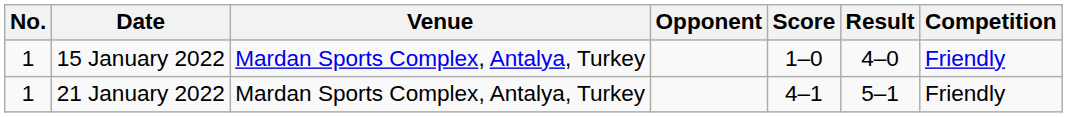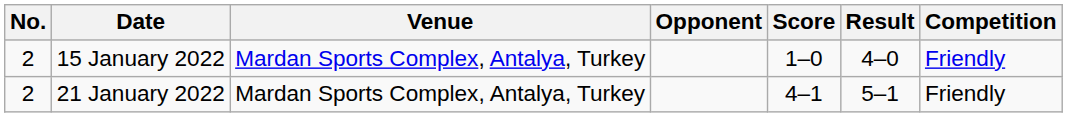 <table class="wikitable sortable">
 <tr>
 <th scope="col">No.</th>
 <th scope="col">Date</th>
 <th scope="col">Venue</th>
 <th scope="col">Opponent</th>
 <th scope="col">Score</th>
 <th scope="col">Result</th>
 <th scope="col">Competition</th>
 </tr>
 <tr>
-<td align="center">1</td>
+<td align="center">2</td>
 <td>15 January 2022</td>
 <td><a href='#'>Mardan Sports Complex</a>, <a href='#'>Antalya</a>, Turkey</td>
 <td></td>
 <td align="center">1–0</td>
 <td align="center">4–0</td>
 <td><a href='#'>Friendly</a></td>
 </tr>
 <tr>
-<td align="center">1</td>
+<td align="center">2</td>
 <td>21 January 2022</td>
 <td>Mardan Sports Complex, Antalya, Turkey</td>
 <td></td>
 <td align="center">4–1</td>
 <td align="center">5–1</td>
 <td>Friendly</td>
 </tr>
 </table>
